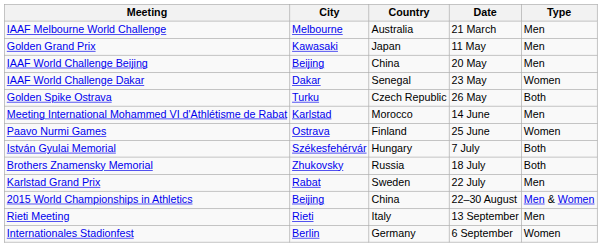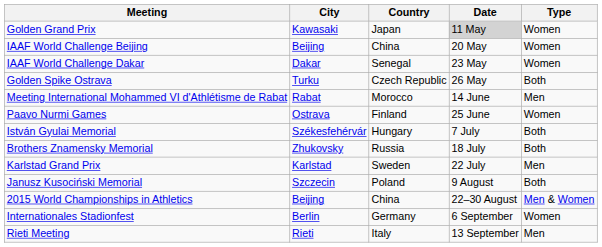 <table class="wikitable">
 <tr>
 <th>Meeting</th>
 <th>City</th>
 <th>Country</th>
 <th>Date</th>
 <th>Type</th>
 </tr>
 <tr>
-<td><a href='#'>IAAF Melbourne World Challenge</a></td>
-<td><a href='#'>Melbourne</a></td>
-<td>Australia</td>
-<td>21 March</td>
-<td>Men</td>
-</tr>
-<tr>
 <td><a href='#'>Golden Grand Prix</a></td>
 <td><a href='#'>Kawasaki</a></td>
 <td>Japan</td>
-<td>11 May</td>
-<td>Men</td>
+<td style="background: lightgrey;">11 May</td>
+<td>Women</td>
 </tr>
 <tr>
 <td><a href='#'>IAAF World Challenge Beijing</a></td>
 <td><a href='#'>Beijing</a></td>
 <td>China</td>
 <td>20 May</td>
-<td>Men</td>
+<td>Women</td>
 </tr>
 <tr>
 <td><a href='#'>IAAF World Challenge Dakar</a></td>
 <td><a href='#'>Dakar</a></td>
 <td>Senegal</td>
 <td>23 May</td>
 <td>Women</td>
 </tr>
 <tr>
 <td><a href='#'>Golden Spike Ostrava</a></td>
 <td><a href='#'>Turku</a></td>
 <td>Czech Republic</td>
 <td>26 May</td>
 <td>Both</td>
 </tr>
 <tr>
 <td><a href='#'>Meeting International Mohammed VI d'Athlétisme de Rabat</a></td>
-<td><a href='#'>Karlstad</a></td>
+<td><a href='#'>Rabat</a></td>
 <td>Morocco</td>
 <td>14 June</td>
 <td>Men</td>
 </tr>
 <tr>
 <td><a href='#'>Paavo Nurmi Games</a></td>
 <td><a href='#'>Ostrava</a></td>
 <td>Finland</td>
 <td>25 June</td>
 <td>Women</td>
 </tr>
 <tr>
 <td><a href='#'>István Gyulai Memorial</a></td>
 <td><a href='#'>Székesfehérvár</a></td>
 <td>Hungary</td>
 <td>7 July</td>
 <td>Both</td>
 </tr>
 <tr>
 <td><a href='#'>Brothers Znamensky Memorial</a></td>
 <td><a href='#'>Zhukovsky</a></td>
 <td>Russia</td>
 <td>18 July</td>
 <td>Both</td>
 </tr>
 <tr>
 <td><a href='#'>Karlstad Grand Prix</a></td>
-<td><a href='#'>Rabat</a></td>
+<td><a href='#'>Karlstad</a></td>
 <td>Sweden</td>
 <td>22 July</td>
 <td>Men</td>
+</tr>
+<tr>
+<td><a href='#'>Janusz Kusociński Memorial</a></td>
+<td><a href='#'>Szczecin</a></td>
+<td>Poland</td>
+<td>9 August</td>
+<td>Both</td>
 </tr>
 <tr>
 <td><a href='#'>2015 World Championships in Athletics</a></td>
 <td><a href='#'>Beijing</a></td>
 <td>China</td>
 <td>22–30 August</td>
 <td><a href='#'>Men</a> & <a href='#'>Women</a></td>
 </tr>
 <tr>
+<td><a href='#'>Internationales Stadionfest</a></td>
+<td><a href='#'>Berlin</a></td>
+<td>Germany</td>
+<td>6 September</td>
+<td>Women</td>
+</tr>
+<tr>
 <td><a href='#'>Rieti Meeting</a></td>
 <td><a href='#'>Rieti</a></td>
 <td>Italy</td>
 <td>13 September</td>
 <td>Men</td>
 </tr>
-<tr>
-<td><a href='#'>Internationales Stadionfest</a></td>
-<td><a href='#'>Berlin</a></td>
-<td>Germany</td>
-<td>6 September</td>
-<td>Women</td>
-</tr>
 </table>
